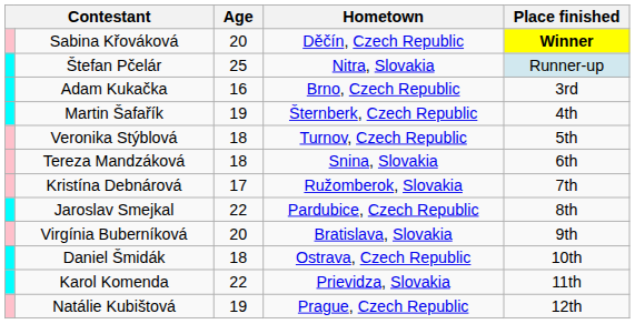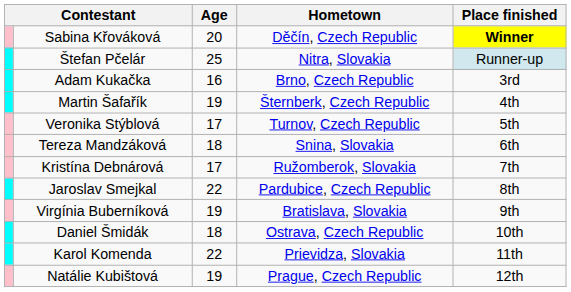 <table class="wikitable sortable" style="text-align:center; line-height:17px; width:50%; white-space:nowrap">
 <tr>
 <th style="width:20%" colspan="2">Contestant</th>
 <th style="width:05%">Age</th>
 <th style="width:18%">Hometown</th>
 <th style="width:05%">Place finished</th>
 </tr>
 <tr>
 <th style="background:pink;"></th>
 <td>Sabina Křováková</td>
 <td>20</td>
 <td><a href='#'>Děčín</a>, <a href='#'>Czech Republic</a></td>
 <td style="background:yellow;"><strong>Winner</strong></td>
 </tr>
 <tr>
 <th style="background:cyan;"></th>
 <td>Štefan Pčelár</td>
 <td>25</td>
 <td><a href='#'>Nitra</a>, <a href='#'>Slovakia</a></td>
 <td style="background:#D1E8EF;">Runner-up</td>
 </tr>
 <tr>
 <th style="background:cyan;"></th>
 <td>Adam Kukačka</td>
 <td>16</td>
 <td><a href='#'>Brno</a>, <a href='#'>Czech Republic</a></td>
 <td>3rd</td>
 </tr>
 <tr>
 <th style="background:cyan;"></th>
 <td>Martin Šafařík</td>
 <td>19</td>
 <td><a href='#'>Šternberk</a>, <a href='#'>Czech Republic</a></td>
 <td>4th</td>
 </tr>
 <tr>
 <th style="background:pink;"></th>
 <td>Veronika Stýblová</td>
-<td>18</td>
+<td>17</td>
 <td><a href='#'>Turnov</a>, <a href='#'>Czech Republic</a></td>
 <td>5th</td>
 </tr>
 <tr>
 <th style="background:pink;"></th>
 <td>Tereza Mandzáková</td>
 <td>18</td>
 <td><a href='#'>Snina</a>, <a href='#'>Slovakia</a></td>
 <td>6th</td>
 </tr>
 <tr>
 <th style="background:pink;"></th>
 <td>Kristína Debnárová</td>
 <td>17</td>
 <td><a href='#'>Ružomberok</a>, <a href='#'>Slovakia</a></td>
 <td>7th</td>
 </tr>
 <tr>
 <th style="background:cyan;"></th>
 <td>Jaroslav Smejkal</td>
 <td>22</td>
 <td><a href='#'>Pardubice</a>, <a href='#'>Czech Republic</a></td>
 <td>8th</td>
 </tr>
 <tr>
 <th style="background:pink;"></th>
 <td>Virgínia Buberníková</td>
-<td>20</td>
+<td>19</td>
 <td><a href='#'>Bratislava</a>, <a href='#'>Slovakia</a></td>
 <td>9th</td>
 </tr>
 <tr>
 <th style="background:cyan;"></th>
 <td>Daniel Šmidák</td>
 <td>18</td>
 <td><a href='#'>Ostrava</a>, <a href='#'>Czech Republic</a></td>
 <td>10th</td>
 </tr>
 <tr>
 <th style="background:cyan;"></th>
 <td>Karol Komenda</td>
 <td>22</td>
 <td><a href='#'>Prievidza</a>, <a href='#'>Slovakia</a></td>
 <td>11th</td>
 </tr>
 <tr>
 <th style="background:pink;"></th>
 <td>Natálie Kubištová</td>
 <td>19</td>
 <td><a href='#'>Prague</a>, <a href='#'>Czech Republic</a></td>
 <td>12th</td>
 </tr>
 </table>
